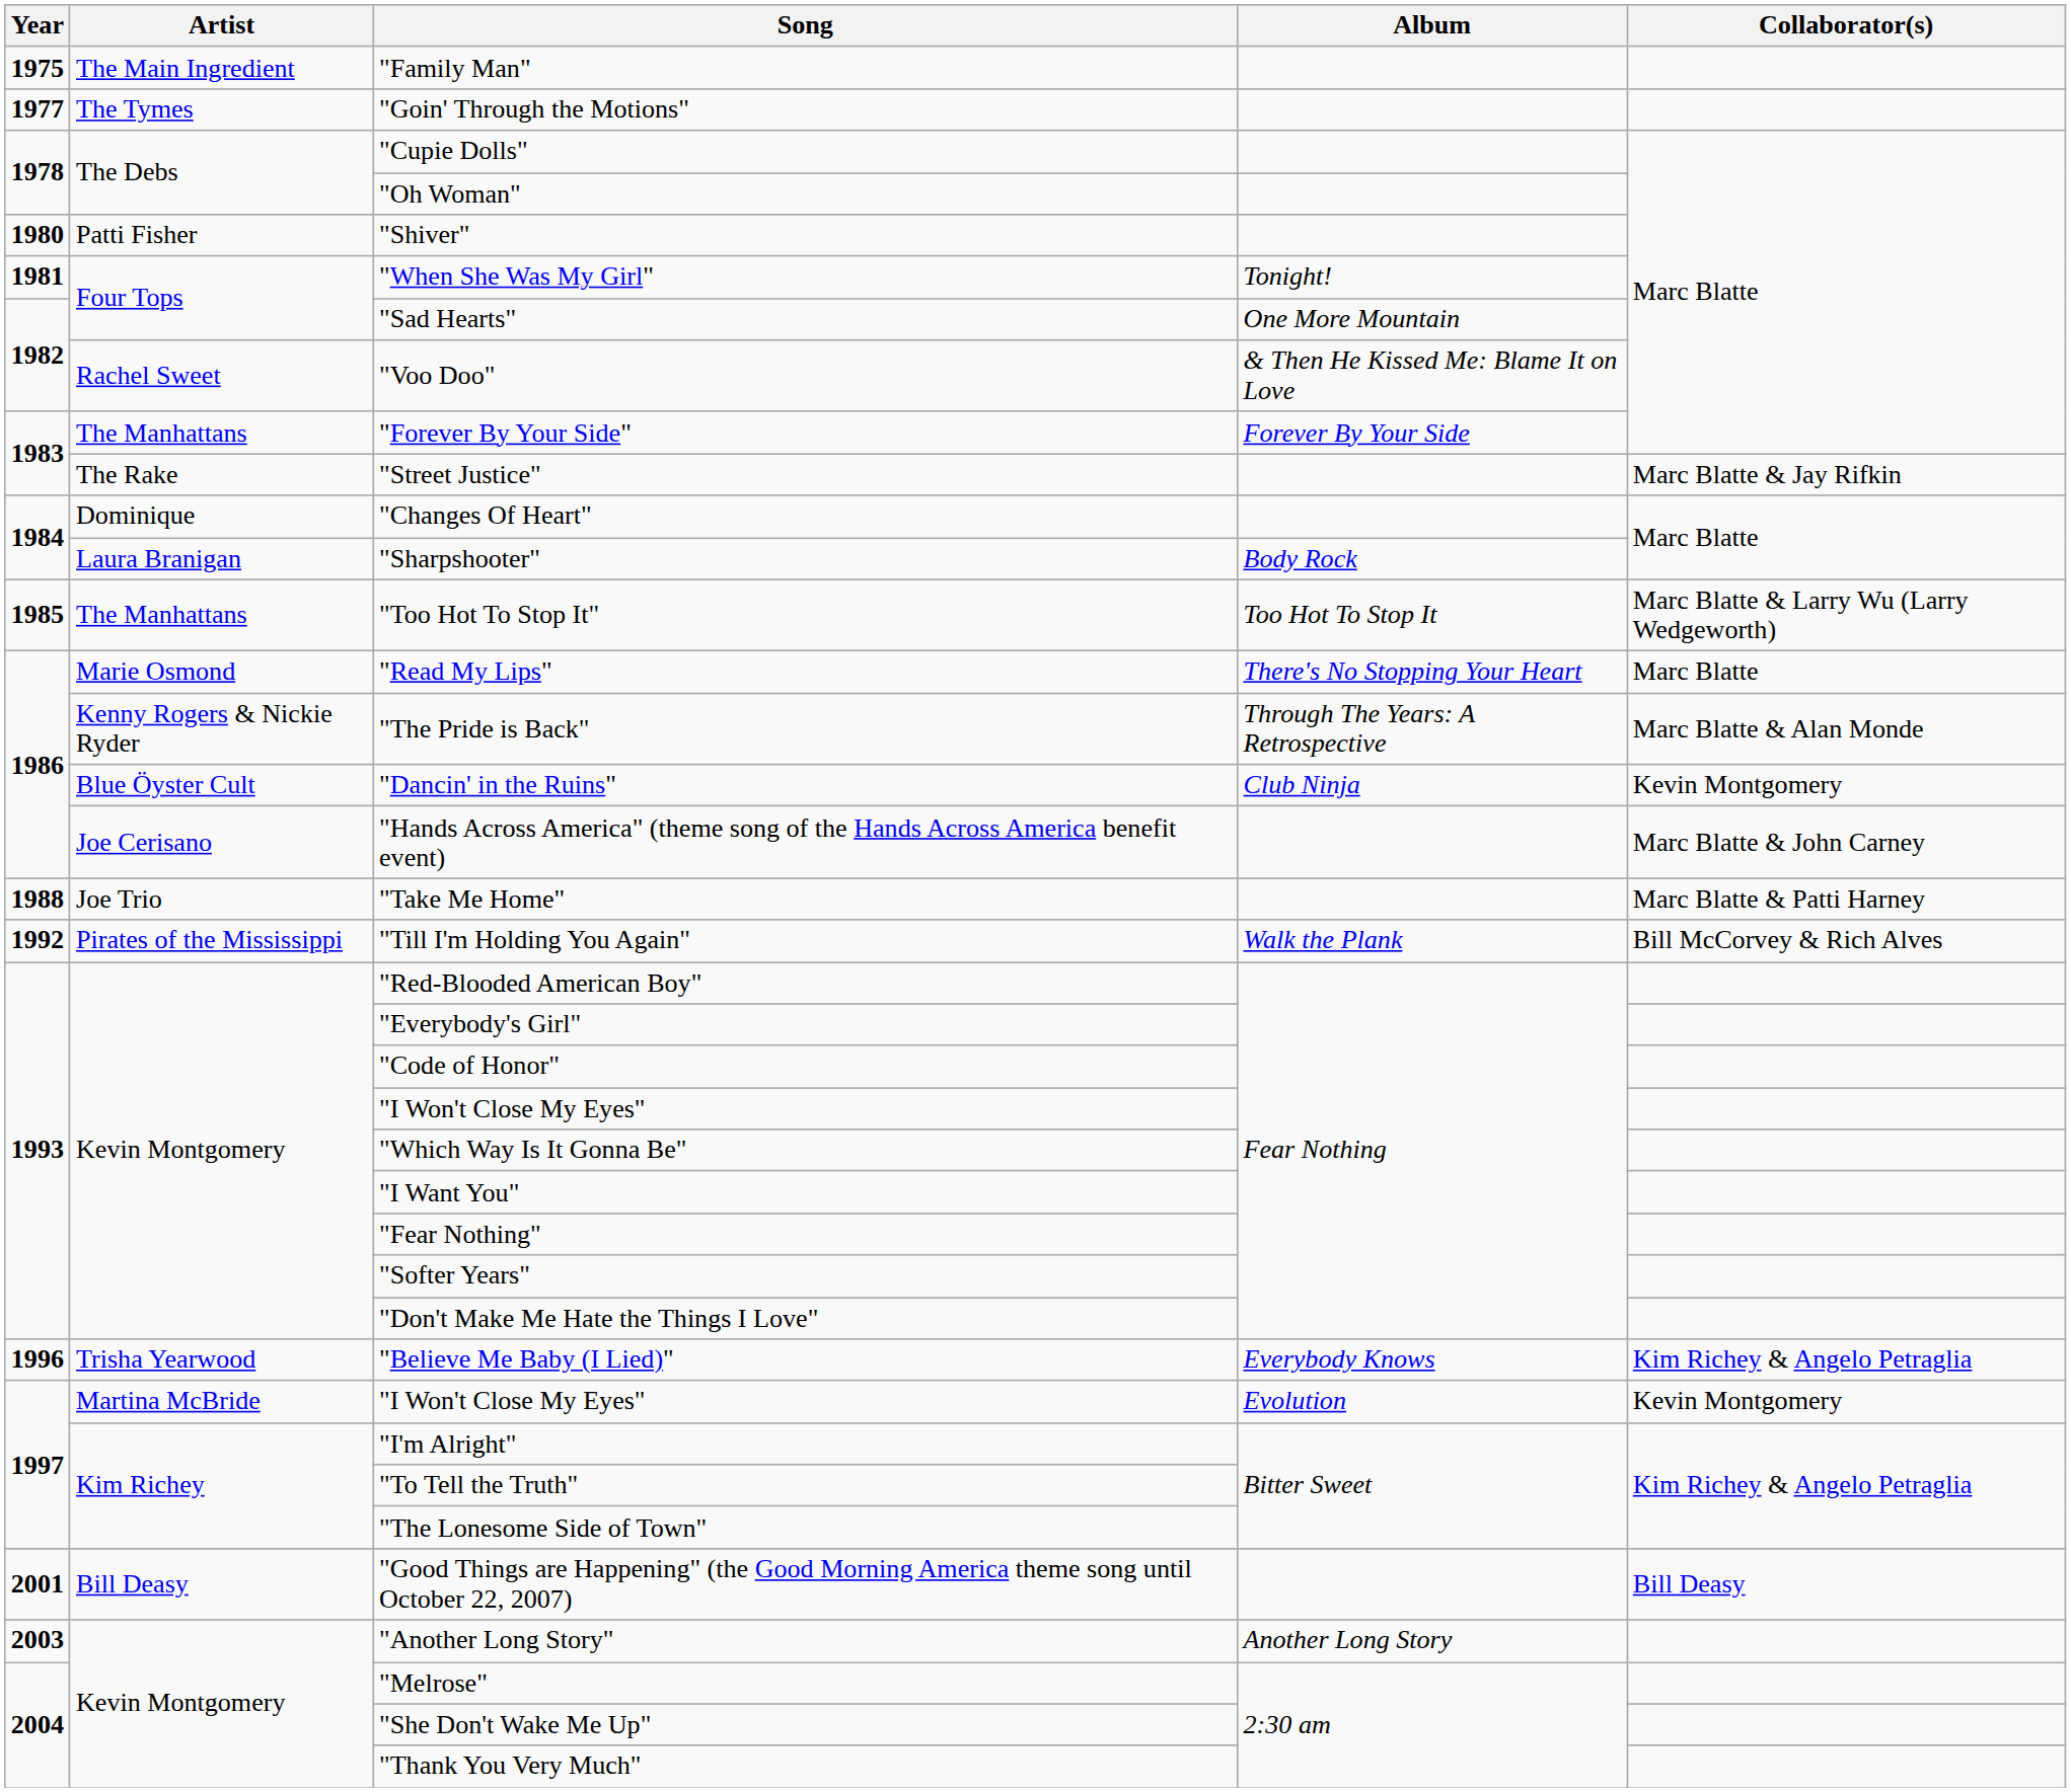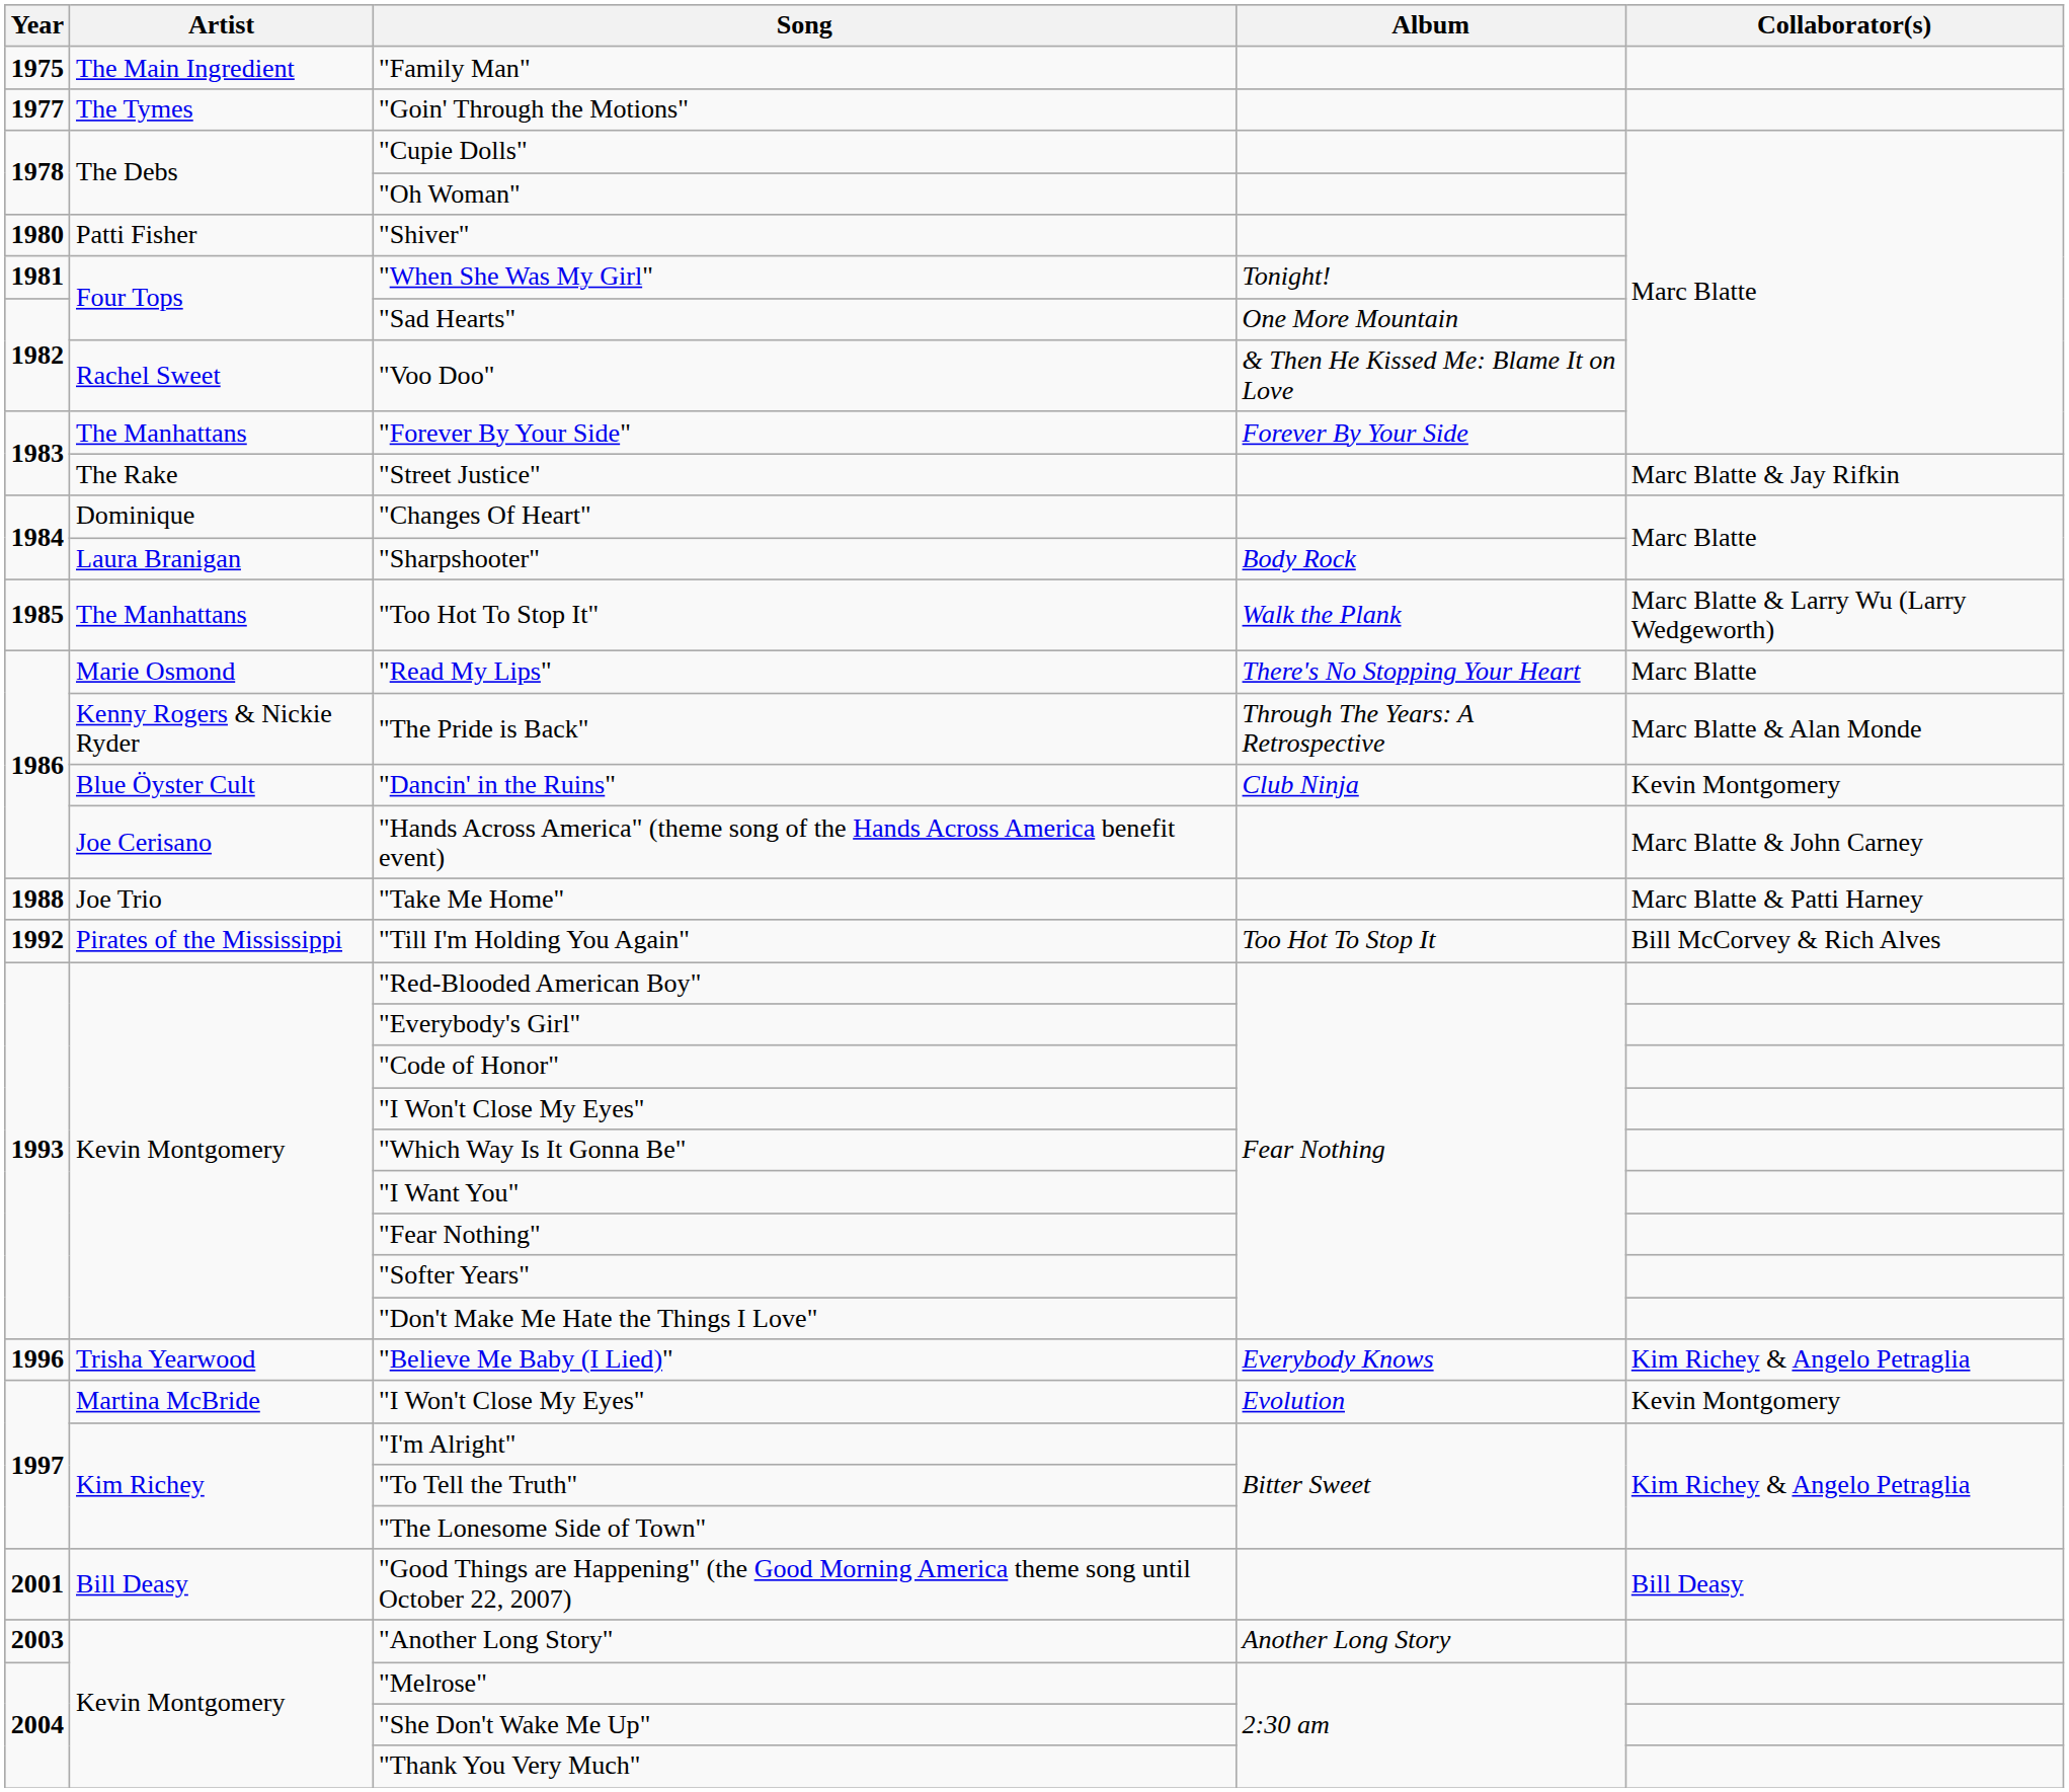 <table class="wikitable">
 <tr>
 <th>Year</th>
 <th>Artist</th>
 <th>Song</th>
 <th>Album</th>
 <th>Collaborator(s)</th>
 </tr>
 <tr>
 <td><strong>1975</strong></td>
 <td><a href='#'>The Main Ingredient</a></td>
 <td>"Family Man"</td>
 <td></td>
 <td></td>
 </tr>
 <tr>
 <td><strong>1977</strong></td>
 <td><a href='#'>The Tymes</a></td>
 <td>"Goin' Through the Motions"</td>
 <td></td>
 <td></td>
 </tr>
 <tr>
 <td rowspan="2"><strong>1978</strong></td>
 <td rowspan="2">The Debs</td>
 <td>"Cupie Dolls"</td>
 <td></td>
 <td rowspan="7">Marc Blatte</td>
 </tr>
 <tr>
 <td>"Oh Woman"</td>
 </tr>
 <tr>
 <td><strong>1980</strong></td>
 <td>Patti Fisher</td>
 <td>"Shiver"</td>
 <td></td>
 </tr>
 <tr>
 <td><strong>1981</strong></td>
 <td rowspan="2"><a href='#'>Four Tops</a></td>
 <td>"<a href='#'>When She Was My Girl</a>"</td>
 <td><em>Tonight!</em></td>
 </tr>
 <tr>
 <td rowspan="2"><strong>1982</strong></td>
 <td>"Sad Hearts"</td>
 <td><em>One More Mountain</em></td>
 </tr>
 <tr>
 <td><a href='#'>Rachel Sweet</a></td>
 <td>"Voo Doo"</td>
 <td><em>& Then He Kissed Me: Blame It on Love</em></td>
 </tr>
 <tr>
 <td rowspan="2"><strong>1983</strong></td>
 <td><a href='#'>The Manhattans</a></td>
 <td>"<a href='#'>Forever By Your Side</a>"</td>
 <td><em><a href='#'>Forever By Your Side</a></em></td>
 </tr>
 <tr>
 <td>The Rake</td>
 <td>"Street Justice"</td>
 <td></td>
 <td>Marc Blatte & Jay Rifkin</td>
 </tr>
 <tr>
 <td rowspan="2"><strong>1984</strong></td>
 <td>Dominique</td>
 <td>"Changes Of Heart"</td>
 <td></td>
 <td rowspan="2">Marc Blatte</td>
 </tr>
 <tr>
 <td><a href='#'>Laura Branigan</a></td>
 <td>"Sharpshooter"</td>
 <td><em><a href='#'>Body Rock</a></em></td>
 </tr>
 <tr>
 <td><strong>1985</strong></td>
 <td><a href='#'>The Manhattans</a></td>
 <td>"Too Hot To Stop It"</td>
-<td><em>Too Hot To Stop It</em></td>
+<td><em><a href='#'>Walk the Plank</a></em></td>
 <td>Marc Blatte & Larry Wu (Larry Wedgeworth)</td>
 </tr>
 <tr>
 <td rowspan="4"><strong>1986</strong></td>
 <td><a href='#'>Marie Osmond</a></td>
 <td>"<a href='#'>Read My Lips</a>"</td>
 <td><em><a href='#'>There's No Stopping Your Heart</a></em></td>
 <td>Marc Blatte</td>
 </tr>
 <tr>
 <td><a href='#'>Kenny Rogers</a> & Nickie Ryder</td>
 <td>"The Pride is Back"</td>
 <td><em>Through The Years: A Retrospective</em></td>
 <td>Marc Blatte & Alan Monde</td>
 </tr>
 <tr>
 <td><a href='#'>Blue Öyster Cult</a></td>
 <td>"<a href='#'>Dancin' in the Ruins</a>"</td>
 <td><em><a href='#'>Club Ninja</a></em></td>
 <td>Kevin Montgomery</td>
 </tr>
 <tr>
 <td><a href='#'>Joe Cerisano</a></td>
 <td>"Hands Across America" (theme song of the <a href='#'>Hands Across America</a> benefit event)</td>
 <td></td>
 <td>Marc Blatte & John Carney</td>
 </tr>
 <tr>
 <td><strong>1988</strong></td>
 <td>Joe Trio</td>
 <td>"Take Me Home"</td>
 <td></td>
 <td>Marc Blatte & Patti Harney</td>
 </tr>
 <tr>
 <td><strong>1992</strong></td>
 <td><a href='#'>Pirates of the Mississippi</a></td>
 <td>"Till I'm Holding You Again"</td>
-<td><em><a href='#'>Walk the Plank</a></em></td>
+<td><em>Too Hot To Stop It</em></td>
 <td>Bill McCorvey & Rich Alves</td>
 </tr>
 <tr>
 <td rowspan="9"><strong>1993</strong></td>
 <td rowspan="9">Kevin Montgomery</td>
 <td>"Red-Blooded American Boy"</td>
 <td rowspan="9"><em>Fear Nothing</em></td>
 <td></td>
 </tr>
 <tr>
 <td>"Everybody's Girl"</td>
 <td></td>
 </tr>
 <tr>
 <td>"Code of Honor"</td>
 <td></td>
 </tr>
 <tr>
 <td>"I Won't Close My Eyes"</td>
 <td></td>
 </tr>
 <tr>
 <td>"Which Way Is It Gonna Be"</td>
 <td></td>
 </tr>
 <tr>
 <td>"I Want You"</td>
 <td></td>
 </tr>
 <tr>
 <td>"Fear Nothing"</td>
 <td></td>
 </tr>
 <tr>
 <td>"Softer Years"</td>
 <td></td>
 </tr>
 <tr>
 <td>"Don't Make Me Hate the Things I Love"</td>
 <td></td>
 </tr>
 <tr>
 <td><strong>1996</strong></td>
 <td><a href='#'>Trisha Yearwood</a></td>
 <td>"<a href='#'>Believe Me Baby (I Lied)</a>"</td>
 <td><em><a href='#'>Everybody Knows</a></em></td>
 <td><a href='#'>Kim Richey</a> & <a href='#'>Angelo Petraglia</a></td>
 </tr>
 <tr>
 <td rowspan="4"><strong>1997</strong></td>
 <td><a href='#'>Martina McBride</a></td>
 <td>"I Won't Close My Eyes"</td>
 <td><em><a href='#'>Evolution</a></em></td>
 <td>Kevin Montgomery</td>
 </tr>
 <tr>
 <td rowspan="3"><a href='#'>Kim Richey</a></td>
 <td>"I'm Alright"</td>
 <td rowspan="3"><em>Bitter Sweet</em></td>
 <td rowspan="3"><a href='#'>Kim Richey</a> & <a href='#'>Angelo Petraglia</a></td>
 </tr>
 <tr>
 <td>"To Tell the Truth"</td>
 </tr>
 <tr>
 <td>"The Lonesome Side of Town"</td>
 </tr>
 <tr>
 <td><strong>2001</strong></td>
 <td><a href='#'>Bill Deasy</a></td>
 <td>"Good Things are Happening" (the <a href='#'>Good Morning America</a> theme song until October 22, 2007)</td>
 <td></td>
 <td><a href='#'>Bill Deasy</a></td>
 </tr>
 <tr>
 <td><strong>2003</strong></td>
 <td rowspan="4">Kevin Montgomery</td>
 <td>"Another Long Story"</td>
 <td><em>Another Long Story</em></td>
 <td></td>
 </tr>
 <tr>
 <td rowspan="3"><strong>2004</strong></td>
 <td>"Melrose"</td>
 <td rowspan="3"><em>2:30 am</em></td>
 <td></td>
 </tr>
 <tr>
 <td>"She Don't Wake Me Up"</td>
 <td></td>
 </tr>
 <tr>
 <td>"Thank You Very Much"</td>
 <td></td>
 </tr>
 </table>
